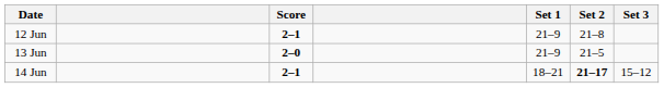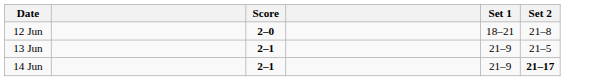 <table class="wikitable" style="text-align: center;">
 <tr>
 <th width="60">Date</th>
 <th align="right" width="270"></th>
 <th width="50">Score</th>
 <th align="left" width="270"></th>
 <th width="50">Set 1</th>
 <th width="50">Set 2</th>
-<th width="50">Set 3</th>
 </tr>
 <tr>
 <td>12 Jun</td>
 <td align=left><strong></strong></td>
-<td align=center><strong>2–1</strong></td>
+<td align=center><strong>2–0</strong></td>
 <td align=left></td>
-<td>21–9</td>
+<td>18–21</td>
 <td>21–8</td>
-<td></td>
 </tr>
 <tr>
 <td>13 Jun</td>
 <td align=left><strong></strong></td>
-<td align=center><strong>2–0</strong></td>
+<td align=center><strong>2–1</strong></td>
 <td align=left></td>
 <td>21–9</td>
 <td>21–5</td>
-<td></td>
 </tr>
 <tr>
 <td>14 Jun</td>
 <td align=left><strong></strong></td>
 <td align=center><strong>2–1</strong></td>
 <td align=left></td>
-<td>18–21</td>
+<td>21–9</td>
 <td><strong>21–17</strong></td>
-<td>15–12</td>
 </tr>
 </table>
